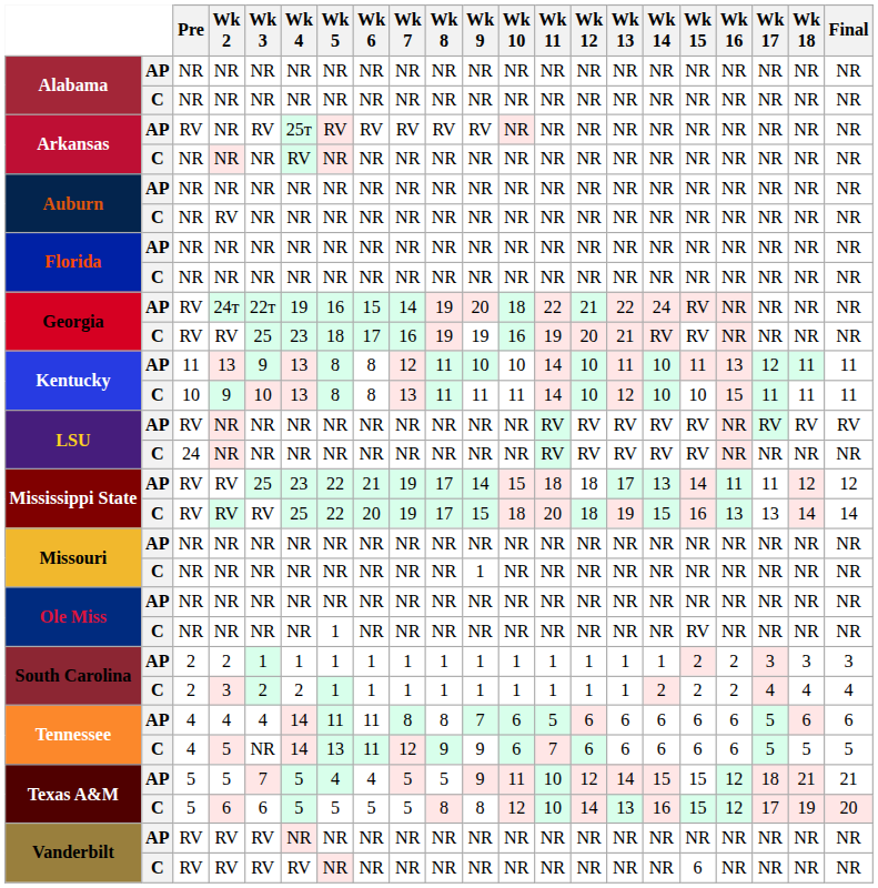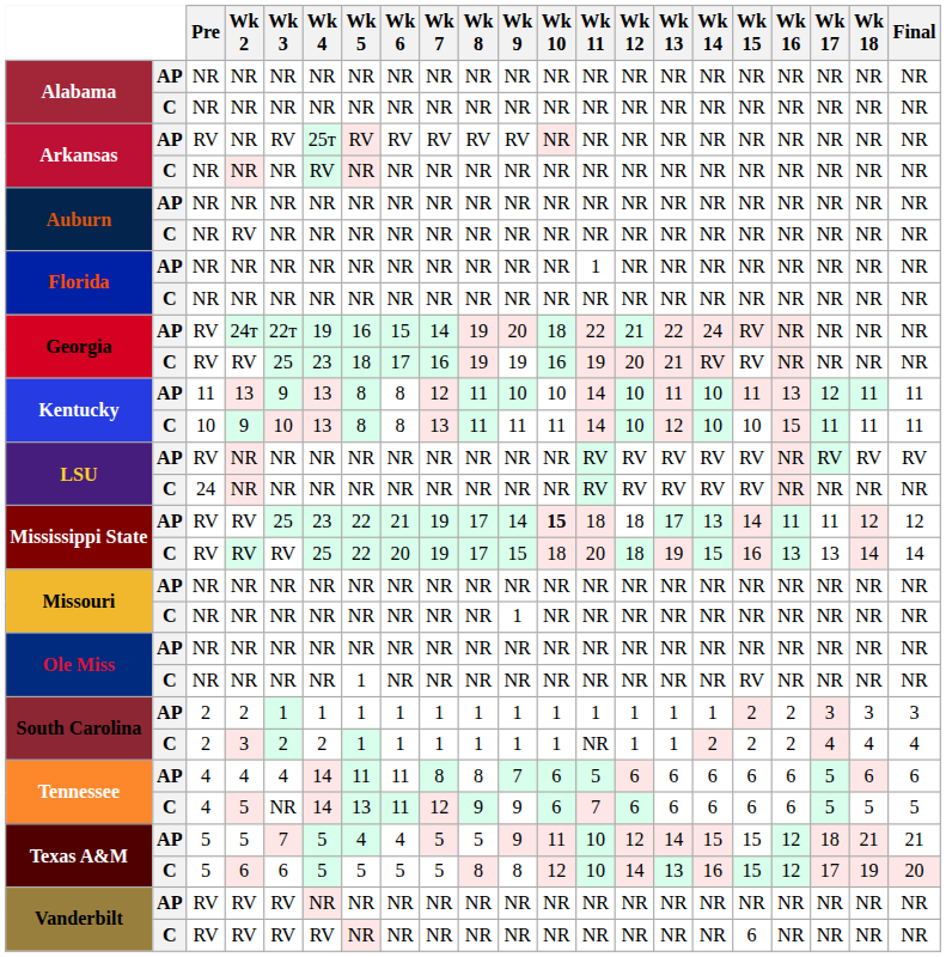 <table class="wikitable" style="white-space:nowrap;font-size:90%;">
 <tr>
 <th colspan=2 style="background:white; border-top-style:hidden; border-left-style:hidden;"> </th>
 <th>Pre</th>
 <th>Wk<br>2</th>
 <th>Wk<br>3</th>
 <th>Wk<br>4</th>
 <th>Wk<br>5</th>
 <th>Wk<br>6</th>
 <th>Wk<br>7</th>
 <th>Wk<br>8</th>
 <th>Wk<br>9</th>
 <th>Wk<br>10</th>
 <th>Wk<br>11</th>
 <th>Wk<br>12</th>
 <th>Wk<br>13</th>
 <th>Wk<br>14</th>
 <th>Wk<br>15</th>
 <th>Wk<br>16</th>
 <th>Wk<br>17</th>
 <th>Wk<br>18</th>
 <th>Final</th>
 </tr>
 <tr style="text-align:center;">
 <th rowspan=2 style="background:#A32638; color:#FFFFFF;">Alabama</th>
 <th>AP</th>
 <td style="background:#FFF;">NR</td>
 <td style="background:#FFF;">NR</td>
 <td style="background:#FFF;">NR</td>
 <td style="background:#FFF;">NR</td>
 <td style="background:#FFF;">NR</td>
 <td style="background:#FFF;">NR</td>
 <td style="background:#FFF;">NR</td>
 <td style="background:#FFF;">NR</td>
 <td style="background:#FFF;">NR</td>
 <td style="background:#FFF;">NR</td>
 <td style="background:#FFF;">NR</td>
 <td style="background:#FFF;">NR</td>
 <td style="background:#FFF;">NR</td>
 <td style="background:#FFF;">NR</td>
 <td style="background:#FFF;">NR</td>
 <td style="background:#FFF;">NR</td>
 <td style="background:#FFF;">NR</td>
 <td style="background:#FFF;">NR</td>
 <td style="background:#FFF;">NR</td>
 </tr>
 <tr style="text-align:center;">
 <th>C</th>
 <td style="background:#FFF;">NR</td>
 <td style="background:#FFF;">NR</td>
 <td style="background:#FFF;">NR</td>
 <td style="background:#FFF;">NR</td>
 <td style="background:#FFF;">NR</td>
 <td style="background:#FFF;">NR</td>
 <td style="background:#FFF;">NR</td>
 <td style="background:#FFF;">NR</td>
 <td style="background:#FFF;">NR</td>
 <td style="background:#FFF;">NR</td>
 <td style="background:#FFF;">NR</td>
 <td style="background:#FFF;">NR</td>
 <td style="background:#FFF;">NR</td>
 <td style="background:#FFF;">NR</td>
 <td style="background:#FFF;">NR</td>
 <td style="background:#FFF;">NR</td>
 <td style="background:#FFF;">NR</td>
 <td style="background:#FFF;">NR</td>
 <td style="background:#FFF;">NR</td>
 </tr>
 <tr style="text-align:center;">
 <th rowspan=2 style="background:#BE0F34; color:#FFFFFF;">Arkansas</th>
 <th>AP</th>
 <td style="background:#FFF;">RV</td>
 <td style="background:#FFF;">NR</td>
 <td style="background:#FFF;">RV</td>
 <td style="background:#D8FFEB;">25т</td>
 <td style="background:#FFE6E6;">RV</td>
 <td style="background:#FFF;">RV</td>
 <td style="background:#FFF;">RV</td>
 <td style="background:#FFF;">RV</td>
 <td style="background:#FFF;">RV</td>
 <td style="background:#FFE6E6;">NR</td>
 <td style="background:#FFF;">NR</td>
 <td style="background:#FFF;">NR</td>
 <td style="background:#FFF;">NR</td>
 <td style="background:#FFF;">NR</td>
 <td style="background:#FFF;">NR</td>
 <td style="background:#FFF;">NR</td>
 <td style="background:#FFF;">NR</td>
 <td style="background:#FFF;">NR</td>
 <td style="background:#FFF;">NR</td>
 </tr>
 <tr style="text-align:center;">
 <th>C</th>
 <td style="background:#FFF;">NR</td>
 <td style="background:#FFE6E6;">NR</td>
 <td style="background:#FFF;">NR</td>
 <td style="background:#D8FFEB;">RV</td>
 <td style="background:#FFE6E6;">NR</td>
 <td style="background:#FFF;">NR</td>
 <td style="background:#FFF;">NR</td>
 <td style="background:#FFF;">NR</td>
 <td style="background:#FFF;">NR</td>
 <td style="background:#FFF;">NR</td>
 <td style="background:#FFF;">NR</td>
 <td style="background:#FFF;">NR</td>
 <td style="background:#FFF;">NR</td>
 <td style="background:#FFF;">NR</td>
 <td style="background:#FFF;">NR</td>
 <td style="background:#FFF;">NR</td>
 <td style="background:#FFF;">NR</td>
 <td style="background:#FFF;">NR</td>
 <td style="background:#FFF;">NR</td>
 </tr>
 <tr style="text-align:center;">
 <th rowspan=2 style="background:#03244D; color:#DD550C;">Auburn</th>
 <th>AP</th>
 <td style="background:#FFF;">NR</td>
 <td style="background:#FFF;">NR</td>
 <td style="background:#FFF;">NR</td>
 <td style="background:#FFF;">NR</td>
 <td style="background:#FFF;">NR</td>
 <td style="background:#FFF;">NR</td>
 <td style="background:#FFF;">NR</td>
 <td style="background:#FFF;">NR</td>
 <td style="background:#FFF;">NR</td>
 <td style="background:#FFF;">NR</td>
 <td style="background:#FFF;">NR</td>
 <td style="background:#FFF;">NR</td>
 <td style="background:#FFF;">NR</td>
 <td style="background:#FFF;">NR</td>
 <td style="background:#FFF;">NR</td>
 <td style="background:#FFF;">NR</td>
 <td style="background:#FFF;">NR</td>
 <td style="background:#FFF;">NR</td>
 <td style="background:#FFF;">NR</td>
 </tr>
 <tr style="text-align:center;">
 <th>C</th>
 <td style="background:#FFF;">NR</td>
 <td style="background:#FFF;">RV</td>
 <td style="background:#FFF;">NR</td>
 <td style="background:#FFF;">NR</td>
 <td style="background:#FFF;">NR</td>
 <td style="background:#FFF;">NR</td>
 <td style="background:#FFF;">NR</td>
 <td style="background:#FFF;">NR</td>
 <td style="background:#FFF;">NR</td>
 <td style="background:#FFF;">NR</td>
 <td style="background:#FFF;">NR</td>
 <td style="background:#FFF;">NR</td>
 <td style="background:#FFF;">NR</td>
 <td style="background:#FFF;">NR</td>
 <td style="background:#FFF;">NR</td>
 <td style="background:#FFF;">NR</td>
 <td style="background:#FFF;">NR</td>
 <td style="background:#FFF;">NR</td>
 <td style="background:#FFF;">NR</td>
 </tr>
 <tr style="text-align:center;">
 <th rowspan=2 style="background:#0021A5; color:#FF4A00;">Florida</th>
 <th>AP</th>
 <td style="background:#FFF;">NR</td>
 <td style="background:#FFF;">NR</td>
 <td style="background:#FFF;">NR</td>
 <td style="background:#FFF;">NR</td>
 <td style="background:#FFF;">NR</td>
 <td style="background:#FFF;">NR</td>
 <td style="background:#FFF;">NR</td>
 <td style="background:#FFF;">NR</td>
 <td style="background:#FFF;">NR</td>
 <td style="background:#FFF;">NR</td>
-<td style="background:#FFF;">NR</td>
+<td style="background:#FFF;">1</td>
 <td style="background:#FFF;">NR</td>
 <td style="background:#FFF;">NR</td>
 <td style="background:#FFF;">NR</td>
 <td style="background:#FFF;">NR</td>
 <td style="background:#FFF;">NR</td>
 <td style="background:#FFF;">NR</td>
 <td style="background:#FFF;">NR</td>
 <td style="background:#FFF;">NR</td>
 </tr>
 <tr style="text-align:center;">
 <th>C</th>
 <td style="background:#FFF;">NR</td>
 <td style="background:#FFF;">NR</td>
 <td style="background:#FFF;">NR</td>
 <td style="background:#FFF;">NR</td>
 <td style="background:#FFF;">NR</td>
 <td style="background:#FFF;">NR</td>
 <td style="background:#FFF;">NR</td>
 <td style="background:#FFF;">NR</td>
 <td style="background:#FFF;">NR</td>
 <td style="background:#FFF;">NR</td>
 <td style="background:#FFF;">NR</td>
 <td style="background:#FFF;">NR</td>
 <td style="background:#FFF;">NR</td>
 <td style="background:#FFF;">NR</td>
 <td style="background:#FFF;">NR</td>
 <td style="background:#FFF;">NR</td>
 <td style="background:#FFF;">NR</td>
 <td style="background:#FFF;">NR</td>
 <td style="background:#FFF;">NR</td>
 </tr>
 <tr style="text-align:center;">
 <th rowspan=2 style="background:#D60022; color:#000000;">Georgia</th>
 <th>AP</th>
 <td style="background:#FFF;">RV</td>
 <td style="background:#D8FFEB;">24т</td>
 <td style="background:#D8FFEB;">22т</td>
 <td style="background:#D8FFEB;">19</td>
 <td style="background:#D8FFEB;">16</td>
 <td style="background:#D8FFEB;">15</td>
 <td style="background:#D8FFEB;">14</td>
 <td style="background:#FFE6E6;">19</td>
 <td style="background:#FFE6E6;">20</td>
 <td style="background:#D8FFEB;">18</td>
 <td style="background:#FFE6E6;">22</td>
 <td style="background:#D8FFEB;">21</td>
 <td style="background:#FFE6E6;">22</td>
 <td style="background:#FFE6E6;">24</td>
 <td style="background:#FFE6E6;">RV</td>
 <td style="background:#FFE6E6;">NR</td>
 <td style="background:#FFF;">NR</td>
 <td style="background:#FFF;">NR</td>
 <td style="background:#FFF;">NR</td>
 </tr>
 <tr style="text-align:center;">
 <th>C</th>
 <td style="background:#FFF;">RV</td>
 <td style="background:#FFF;">RV</td>
 <td style="background:#D8FFEB;">25</td>
 <td style="background:#D8FFEB;">23</td>
 <td style="background:#D8FFEB;">18</td>
 <td style="background:#D8FFEB;">17</td>
 <td style="background:#D8FFEB;">16</td>
 <td style="background:#FFE6E6;">19</td>
 <td style="background:#FFF;">19</td>
 <td style="background:#D8FFEB;">16</td>
 <td style="background:#FFE6E6;">19</td>
 <td style="background:#FFE6E6;">20</td>
 <td style="background:#FFE6E6;">21</td>
 <td style="background:#FFE6E6;">RV</td>
 <td style="background:#FFF;">RV</td>
 <td style="background:#FFE6E6;">NR</td>
 <td style="background:#FFF;">NR</td>
 <td style="background:#FFF;">NR</td>
 <td style="background:#FFF;">NR</td>
 </tr>
 <tr style="text-align:center;">
 <th rowspan=2 style="background:#273BE2; color:#FFFFFF;">Kentucky</th>
 <th>AP</th>
 <td style="background:#FFF;">11</td>
 <td style="background:#FFE6E6;">13</td>
 <td style="background:#D8FFEB;">9</td>
 <td style="background:#FFE6E6;">13</td>
 <td style="background:#D8FFEB;">8</td>
 <td style="background:#FFF;">8</td>
 <td style="background:#FFE6E6;">12</td>
 <td style="background:#D8FFEB;">11</td>
 <td style="background:#D8FFEB;">10</td>
 <td style="background:#FFF;">10</td>
 <td style="background:#FFE6E6;">14</td>
 <td style="background:#D8FFEB;">10</td>
 <td style="background:#FFE6E6;">11</td>
 <td style="background:#D8FFEB;">10</td>
 <td style="background:#FFE6E6;">11</td>
 <td style="background:#FFE6E6;">13</td>
 <td style="background:#D8FFEB;">12</td>
 <td style="background:#D8FFEB;">11</td>
 <td style="background:#FFF;">11</td>
 </tr>
 <tr style="text-align:center;">
 <th>C</th>
 <td style="background:#FFF;">10</td>
 <td style="background:#D8FFEB;">9</td>
 <td style="background:#FFE6E6;">10</td>
 <td style="background:#FFE6E6;">13</td>
 <td style="background:#D8FFEB;">8</td>
 <td style="background:#FFF;">8</td>
 <td style="background:#FFE6E6;">13</td>
 <td style="background:#D8FFEB;">11</td>
 <td style="background:#FFF;">11</td>
 <td style="background:#FFF;">11</td>
 <td style="background:#FFE6E6;">14</td>
 <td style="background:#D8FFEB;">10</td>
 <td style="background:#FFE6E6;">12</td>
 <td style="background:#D8FFEB;">10</td>
 <td style="background:#FFF;">10</td>
 <td style="background:#FFE6E6;">15</td>
 <td style="background:#D8FFEB;">11</td>
 <td style="background:#FFF;">11</td>
 <td style="background:#FFF;">11</td>
 </tr>
 <tr style="text-align:center;">
 <th rowspan=2 style="background:#461D7C; color:#FDD023;">LSU</th>
 <th>AP</th>
 <td style="background:#FFF;">RV</td>
 <td style="background:#FFE6E6;">NR</td>
 <td style="background:#FFF;">NR</td>
 <td style="background:#FFF;">NR</td>
 <td style="background:#FFF;">NR</td>
 <td style="background:#FFF;">NR</td>
 <td style="background:#FFF;">NR</td>
 <td style="background:#FFF;">NR</td>
 <td style="background:#FFF;">NR</td>
 <td style="background:#FFF;">NR</td>
 <td style="background:#D8FFEB;">RV</td>
 <td style="background:#FFF;">RV</td>
 <td style="background:#FFF;">RV</td>
 <td style="background:#FFF;">RV</td>
 <td style="background:#FFF;">RV</td>
 <td style="background:#FFE6E6;">NR</td>
 <td style="background:#D8FFEB;">RV</td>
 <td style="background:#FFF;">RV</td>
 <td style="background:#FFF;">RV</td>
 </tr>
 <tr style="text-align:center;">
 <th>C</th>
 <td style="background:#FFF;">24</td>
 <td style="background:#FFE6E6;">NR</td>
 <td style="background:#FFF;">NR</td>
 <td style="background:#FFF;">NR</td>
 <td style="background:#FFF;">NR</td>
 <td style="background:#FFF;">NR</td>
 <td style="background:#FFF;">NR</td>
 <td style="background:#FFF;">NR</td>
 <td style="background:#FFF;">NR</td>
 <td style="background:#FFF;">NR</td>
 <td style="background:#D8FFEB;">RV</td>
 <td style="background:#FFF;">RV</td>
 <td style="background:#FFF;">RV</td>
 <td style="background:#FFF;">RV</td>
 <td style="background:#FFF;">RV</td>
 <td style="background:#FFE6E6;">NR</td>
 <td style="background:#FFF;">NR</td>
 <td style="background:#FFF;">NR</td>
 <td style="background:#FFF;">NR</td>
 </tr>
 <tr style="text-align:center;">
 <th rowspan=2 style="background:#800000; color:#FFFFFF;">Mississippi State</th>
 <th>AP</th>
 <td style="background:#FFF;">RV</td>
 <td style="background:#FFF;">RV</td>
 <td style="background:#D8FFEB;">25</td>
 <td style="background:#D8FFEB;">23</td>
 <td style="background:#D8FFEB;">22</td>
 <td style="background:#D8FFEB;">21</td>
 <td style="background:#D8FFEB;">19</td>
 <td style="background:#D8FFEB;">17</td>
 <td style="background:#D8FFEB;">14</td>
-<td style="background:#FFE6E6;">15</td>
+<td style="background:#FFE6E6;"><strong>15</strong></td>
 <td style="background:#FFE6E6;">18</td>
 <td style="background:#FFF;">18</td>
 <td style="background:#D8FFEB;">17</td>
 <td style="background:#D8FFEB;">13</td>
 <td style="background:#FFE6E6;">14</td>
 <td style="background:#D8FFEB;">11</td>
 <td style="background:#FFF;">11</td>
 <td style="background:#FFE6E6;">12</td>
 <td style="background:#FFF;">12</td>
 </tr>
 <tr style="text-align:center;">
 <th>C</th>
 <td style="background:#FFF;">RV</td>
 <td style="background:#D8FFEB;">RV</td>
 <td style="background:#FFF;">RV</td>
 <td style="background:#D8FFEB;">25</td>
 <td style="background:#D8FFEB;">22</td>
 <td style="background:#D8FFEB;">20</td>
 <td style="background:#D8FFEB;">19</td>
 <td style="background:#D8FFEB;">17</td>
 <td style="background:#D8FFEB;">15</td>
 <td style="background:#FFE6E6;">18</td>
 <td style="background:#FFE6E6;">20</td>
 <td style="background:#D8FFEB;">18</td>
 <td style="background:#FFE6E6;">19</td>
 <td style="background:#D8FFEB;">15</td>
 <td style="background:#FFE6E6;">16</td>
 <td style="background:#D8FFEB;">13</td>
 <td style="background:#FFF;">13</td>
 <td style="background:#FFE6E6;">14</td>
 <td style="background:#FFF;">14</td>
 </tr>
 <tr style="text-align:center;">
 <th rowspan=2 style="background:#F1B82D; color:#000000;">Missouri</th>
 <th>AP</th>
 <td style="background:#FFF;">NR</td>
 <td style="background:#FFF;">NR</td>
 <td style="background:#FFF;">NR</td>
 <td style="background:#FFF;">NR</td>
 <td style="background:#FFF;">NR</td>
 <td style="background:#FFF;">NR</td>
 <td style="background:#FFF;">NR</td>
 <td style="background:#FFF;">NR</td>
 <td style="background:#FFF;">NR</td>
 <td style="background:#FFF;">NR</td>
 <td style="background:#FFF;">NR</td>
 <td style="background:#FFF;">NR</td>
 <td style="background:#FFF;">NR</td>
 <td style="background:#FFF;">NR</td>
 <td style="background:#FFF;">NR</td>
 <td style="background:#FFF;">NR</td>
 <td style="background:#FFF;">NR</td>
 <td style="background:#FFF;">NR</td>
 <td style="background:#FFF;">NR</td>
 </tr>
 <tr style="text-align:center;">
 <th>C</th>
 <td style="background:#FFF;">NR</td>
 <td style="background:#FFF;">NR</td>
 <td style="background:#FFF;">NR</td>
 <td style="background:#FFF;">NR</td>
 <td style="background:#FFF;">NR</td>
 <td style="background:#FFF;">NR</td>
 <td style="background:#FFF;">NR</td>
 <td style="background:#FFF;">NR</td>
 <td style="background:#FFF;">1</td>
 <td style="background:#FFF;">NR</td>
 <td style="background:#FFF;">NR</td>
 <td style="background:#FFF;">NR</td>
 <td style="background:#FFF;">NR</td>
 <td style="background:#FFF;">NR</td>
 <td style="background:#FFF;">NR</td>
 <td style="background:#FFF;">NR</td>
 <td style="background:#FFF;">NR</td>
 <td style="background:#FFF;">NR</td>
 <td style="background:#FFF;">NR</td>
 </tr>
 <tr style="text-align:center;">
 <th rowspan=2 style="background:#002B7F; color:#DC143C;">Ole Miss</th>
 <th>AP</th>
 <td style="background:#FFF;">NR</td>
 <td style="background:#FFF;">NR</td>
 <td style="background:#FFF;">NR</td>
 <td style="background:#FFF;">NR</td>
 <td style="background:#FFF;">NR</td>
 <td style="background:#FFF;">NR</td>
 <td style="background:#FFF;">NR</td>
 <td style="background:#FFF;">NR</td>
 <td style="background:#FFF;">NR</td>
 <td style="background:#FFF;">NR</td>
 <td style="background:#FFF;">NR</td>
 <td style="background:#FFF;">NR</td>
 <td style="background:#FFF;">NR</td>
 <td style="background:#FFF;">NR</td>
 <td style="background:#FFF;">NR</td>
 <td style="background:#FFF;">NR</td>
 <td style="background:#FFF;">NR</td>
 <td style="background:#FFF;">NR</td>
 <td style="background:#FFF;">NR</td>
 </tr>
 <tr style="text-align:center;">
 <th>C</th>
 <td style="background:#FFF;">NR</td>
 <td style="background:#FFF;">NR</td>
 <td style="background:#FFF;">NR</td>
 <td style="background:#FFF;">NR</td>
 <td style="background:#FFF;">1</td>
 <td style="background:#FFF;">NR</td>
 <td style="background:#FFF;">NR</td>
 <td style="background:#FFF;">NR</td>
 <td style="background:#FFF;">NR</td>
 <td style="background:#FFF;">NR</td>
 <td style="background:#FFF;">NR</td>
 <td style="background:#FFF;">NR</td>
 <td style="background:#FFF;">NR</td>
 <td style="background:#FFF;">NR</td>
 <td style="background:#FFF;">RV</td>
 <td style="background:#FFF;">NR</td>
 <td style="background:#FFF;">NR</td>
 <td style="background:#FFF;">NR</td>
 <td style="background:#FFF;">NR</td>
 </tr>
 <tr style="text-align:center;">
 <th rowspan=2 style="background:#8C2633; color:#000000;">South Carolina</th>
 <th>AP</th>
 <td style="background:#FFF;">2</td>
 <td style="background:#FFF;">2</td>
 <td style="background:#D8FFEB;">1</td>
 <td style="background:#FFF;">1</td>
 <td style="background:#FFF;">1</td>
 <td style="background:#FFF;">1</td>
 <td style="background:#FFF;">1</td>
 <td style="background:#FFF;">1</td>
 <td style="background:#FFF;">1</td>
 <td style="background:#FFF;">1</td>
 <td style="background:#FFF;">1</td>
 <td style="background:#FFF;">1</td>
 <td style="background:#FFF;">1</td>
 <td style="background:#FFF;">1</td>
 <td style="background:#FFE6E6;">2</td>
 <td style="background:#FFF;">2</td>
 <td style="background:#FFE6E6;">3</td>
 <td style="background:#FFF;">3</td>
 <td style="background:#FFF;">3</td>
 </tr>
 <tr style="text-align:center;">
 <th>C</th>
 <td style="background:#FFF;">2</td>
 <td style="background:#FFE6E6;">3</td>
 <td style="background:#D8FFEB;">2</td>
 <td style="background:#FFF;">2</td>
 <td style="background:#D8FFEB;">1</td>
 <td style="background:#FFF;">1</td>
 <td style="background:#FFF;">1</td>
 <td style="background:#FFF;">1</td>
 <td style="background:#FFF;">1</td>
 <td style="background:#FFF;">1</td>
-<td style="background:#FFF;">1</td>
+<td style="background:#FFF;">NR</td>
 <td style="background:#FFF;">1</td>
 <td style="background:#FFF;">1</td>
 <td style="background:#FFE6E6;">2</td>
 <td style="background:#FFF;">2</td>
 <td style="background:#FFF;">2</td>
 <td style="background:#FFE6E6;">4</td>
 <td style="background:#FFF;">4</td>
 <td style="background:#FFF;">4</td>
 </tr>
 <tr style="text-align:center;">
 <th rowspan=2 style="background:#FC882B; color:#FFFFFF;">Tennessee</th>
 <th>AP</th>
 <td style="background:#FFF;">4</td>
 <td style="background:#FFF;">4</td>
 <td style="background:#FFF;">4</td>
 <td style="background:#FFE6E6;">14</td>
 <td style="background:#D8FFEB;">11</td>
 <td style="background:#FFF;">11</td>
 <td style="background:#D8FFEB;">8</td>
 <td style="background:#FFF;">8</td>
 <td style="background:#D8FFEB;">7</td>
 <td style="background:#D8FFEB;">6</td>
 <td style="background:#D8FFEB;">5</td>
 <td style="background:#FFE6E6;">6</td>
 <td style="background:#FFF;">6</td>
 <td style="background:#FFF;">6</td>
 <td style="background:#FFF;">6</td>
 <td style="background:#FFF;">6</td>
 <td style="background:#D8FFEB;">5</td>
 <td style="background:#FFE6E6;">6</td>
 <td style="background:#FFF;">6</td>
 </tr>
 <tr style="text-align:center;">
 <th>C</th>
 <td style="background:#FFF;">4</td>
 <td style="background:#FFE6E6;">5</td>
 <td style="background:#FFF;">NR</td>
 <td style="background:#FFE6E6;">14</td>
 <td style="background:#D8FFEB;">13</td>
 <td style="background:#D8FFEB;">11</td>
 <td style="background:#FFE6E6;">12</td>
 <td style="background:#D8FFEB;">9</td>
 <td style="background:#FFF;">9</td>
 <td style="background:#D8FFEB;">6</td>
 <td style="background:#FFE6E6;">7</td>
 <td style="background:#D8FFEB;">6</td>
 <td style="background:#FFF;">6</td>
 <td style="background:#FFF;">6</td>
 <td style="background:#FFF;">6</td>
 <td style="background:#FFF;">6</td>
 <td style="background:#D8FFEB;">5</td>
 <td style="background:#FFF;">5</td>
 <td style="background:#FFF;">5</td>
 </tr>
 <tr style="text-align:center;">
 <th rowspan=2 style="background:#500000; color:#FFFFFF;">Texas A&M</th>
 <th>AP</th>
 <td style="background:#FFF;">5</td>
 <td style="background:#FFF;">5</td>
 <td style="background:#FFE6E6;">7</td>
 <td style="background:#D8FFEB;">5</td>
 <td style="background:#D8FFEB;">4</td>
 <td style="background:#FFF;">4</td>
 <td style="background:#FFE6E6;">5</td>
 <td style="background:#FFF;">5</td>
 <td style="background:#FFE6E6;">9</td>
 <td style="background:#FFE6E6;">11</td>
 <td style="background:#D8FFEB;">10</td>
 <td style="background:#FFE6E6;">12</td>
 <td style="background:#FFE6E6;">14</td>
 <td style="background:#FFE6E6;">15</td>
 <td style="background:#FFF;">15</td>
 <td style="background:#D8FFEB;">12</td>
 <td style="background:#FFE6E6;">18</td>
 <td style="background:#FFE6E6;">21</td>
 <td style="background:#FFF;">21</td>
 </tr>
 <tr style="text-align:center;">
 <th>C</th>
 <td style="background:#FFF;">5</td>
 <td style="background:#FFE6E6;">6</td>
 <td style="background:#FFF;">6</td>
 <td style="background:#D8FFEB;">5</td>
 <td style="background:#FFF;">5</td>
 <td style="background:#FFF;">5</td>
 <td style="background:#FFF;">5</td>
 <td style="background:#FFE6E6;">8</td>
 <td style="background:#FFF;">8</td>
 <td style="background:#FFE6E6;">12</td>
 <td style="background:#D8FFEB;">10</td>
 <td style="background:#FFE6E6;">14</td>
 <td style="background:#D8FFEB;">13</td>
 <td style="background:#FFE6E6;">16</td>
 <td style="background:#D8FFEB;">15</td>
 <td style="background:#D8FFEB;">12</td>
 <td style="background:#FFE6E6;">17</td>
 <td style="background:#FFE6E6;">19</td>
 <td style="background:#FFE6E6;">20</td>
 </tr>
 <tr style="text-align:center;">
 <th rowspan=2 style="background:#997F3D; color:#000000;">Vanderbilt</th>
 <th>AP</th>
 <td style="background:#FFF;">RV</td>
 <td style="background:#FFF;">RV</td>
 <td style="background:#FFF;">RV</td>
 <td style="background:#FFE6E6;">NR</td>
 <td style="background:#FFF;">NR</td>
 <td style="background:#FFF;">NR</td>
 <td style="background:#FFF;">NR</td>
 <td style="background:#FFF;">NR</td>
 <td style="background:#FFF;">NR</td>
 <td style="background:#FFF;">NR</td>
 <td style="background:#FFF;">NR</td>
 <td style="background:#FFF;">NR</td>
 <td style="background:#FFF;">NR</td>
 <td style="background:#FFF;">NR</td>
 <td style="background:#FFF;">NR</td>
 <td style="background:#FFF;">NR</td>
 <td style="background:#FFF;">NR</td>
 <td style="background:#FFF;">NR</td>
 <td style="background:#FFF;">NR</td>
 </tr>
 <tr style="text-align:center;">
 <th>C</th>
 <td style="background:#FFF;">RV</td>
 <td style="background:#FFF;">RV</td>
 <td style="background:#FFF;">RV</td>
 <td style="background:#FFF;">RV</td>
 <td style="background:#FFE6E6;">NR</td>
 <td style="background:#FFF;">NR</td>
 <td style="background:#FFF;">NR</td>
 <td style="background:#FFF;">NR</td>
 <td style="background:#FFF;">NR</td>
 <td style="background:#FFF;">NR</td>
 <td style="background:#FFF;">NR</td>
 <td style="background:#FFF;">NR</td>
 <td style="background:#FFF;">NR</td>
 <td style="background:#FFF;">NR</td>
 <td style="background:#FFF;">6</td>
 <td style="background:#FFF;">NR</td>
 <td style="background:#FFF;">NR</td>
 <td style="background:#FFF;">NR</td>
 <td style="background:#FFF;">NR</td>
 </tr>
 </table>
